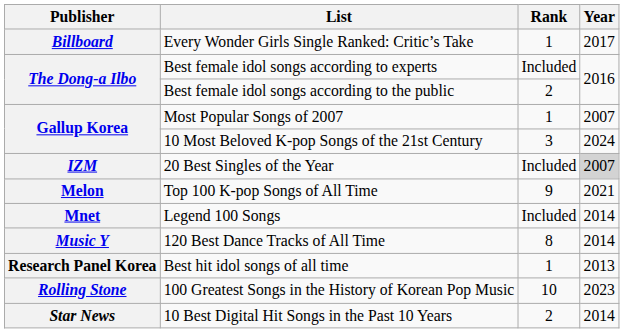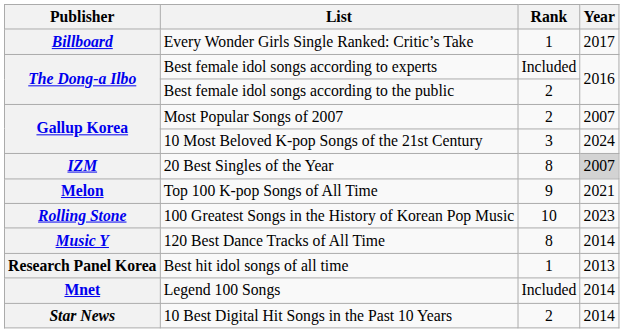 <table class="wikitable plainrowheaders sortable">
 <tr>
 <th>Publisher</th>
 <th>List</th>
 <th>Rank</th>
 <th>Year</th>
 </tr>
 <tr>
 <th scope="row"><em><a href='#'>Billboard</a></em></th>
 <td>Every Wonder Girls Single Ranked: Critic’s Take</td>
 <td align="center">1</td>
 <td>2017</td>
 </tr>
 <tr>
 <th rowspan="2" scope="row"><em><a href='#'>The Dong-a Ilbo</a></em></th>
 <td>Best female idol songs according to experts</td>
 <td align="center">Included</td>
 <td rowspan="2">2016</td>
 </tr>
 <tr>
 <td>Best female idol songs according to the public</td>
 <td align="center">2</td>
 </tr>
 <tr>
 <th rowspan="2" scope="row"><a href='#'>Gallup Korea</a></th>
 <td>Most Popular Songs of 2007</td>
-<td align="center">1</td>
+<td align="center">2</td>
 <td>2007</td>
 </tr>
 <tr>
 <td>10 Most Beloved K-pop Songs of the 21st Century</td>
 <td align="center">3</td>
 <td>2024</td>
 </tr>
 <tr>
 <th scope="row"><em><a href='#'>IZM</a></em></th>
 <td>20 Best Singles of the Year</td>
-<td align="center">Included</td>
+<td align="center">8</td>
 <td style="background: lightgrey;">2007</td>
 </tr>
 <tr>
 <th scope="row"><a href='#'>Melon</a></th>
 <td>Top 100 K-pop Songs of All Time</td>
 <td align="center">9</td>
 <td>2021</td>
 </tr>
 <tr>
-<th scope="row"><a href='#'>Mnet</a></th>
-<td>Legend 100 Songs</td>
-<td align="center">Included</td>
-<td>2014</td>
+<th scope="row"><em><a href='#'>Rolling Stone</a></em></th>
+<td>100 Greatest Songs in the History of Korean Pop Music</td>
+<td align="center">10</td>
+<td>2023</td>
 </tr>
 <tr>
 <th scope="row"><em><a href='#'>Music Y</a></em></th>
 <td>120 Best Dance Tracks of All Time</td>
 <td align="center">8</td>
 <td>2014</td>
 </tr>
 <tr>
 <th scope="row">Research Panel Korea</th>
 <td>Best hit idol songs of all time</td>
 <td align="center">1</td>
 <td>2013</td>
 </tr>
 <tr>
-<th scope="row"><em><a href='#'>Rolling Stone</a></em></th>
-<td>100 Greatest Songs in the History of Korean Pop Music</td>
-<td align="center">10</td>
-<td>2023</td>
+<th scope="row"><a href='#'>Mnet</a></th>
+<td>Legend 100 Songs</td>
+<td align="center">Included</td>
+<td>2014</td>
 </tr>
 <tr>
 <th scope="row"><em>Star News</em></th>
 <td>10 Best Digital Hit Songs in the Past 10 Years</td>
 <td align="center">2</td>
 <td>2014</td>
 </tr>
 </table>
